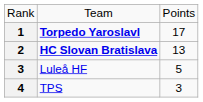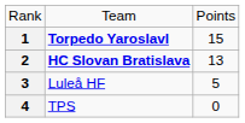 <table class="wikitable" style="text-align: center;">
 <tr>
 <td>Rank</td>
 <td>Team</td>
 <td>Points</td>
 </tr>
 <tr>
 <th>1</th>
 <td style="text-align: left;"> <strong><a href='#'>Torpedo Yaroslavl</a></strong></td>
-<td>17</td>
+<td>15</td>
 </tr>
 <tr>
 <th>2</th>
 <td style="text-align: left;"> <strong><a href='#'>HC Slovan Bratislava</a></strong></td>
 <td>13</td>
 </tr>
 <tr>
 <th>3</th>
 <td style="text-align: left;"> <a href='#'>Luleå HF</a></td>
 <td>5</td>
 </tr>
 <tr>
 <th>4</th>
 <td style="text-align: left;"> <a href='#'>TPS</a></td>
-<td>3</td>
+<td>0</td>
 </tr>
 </table>
